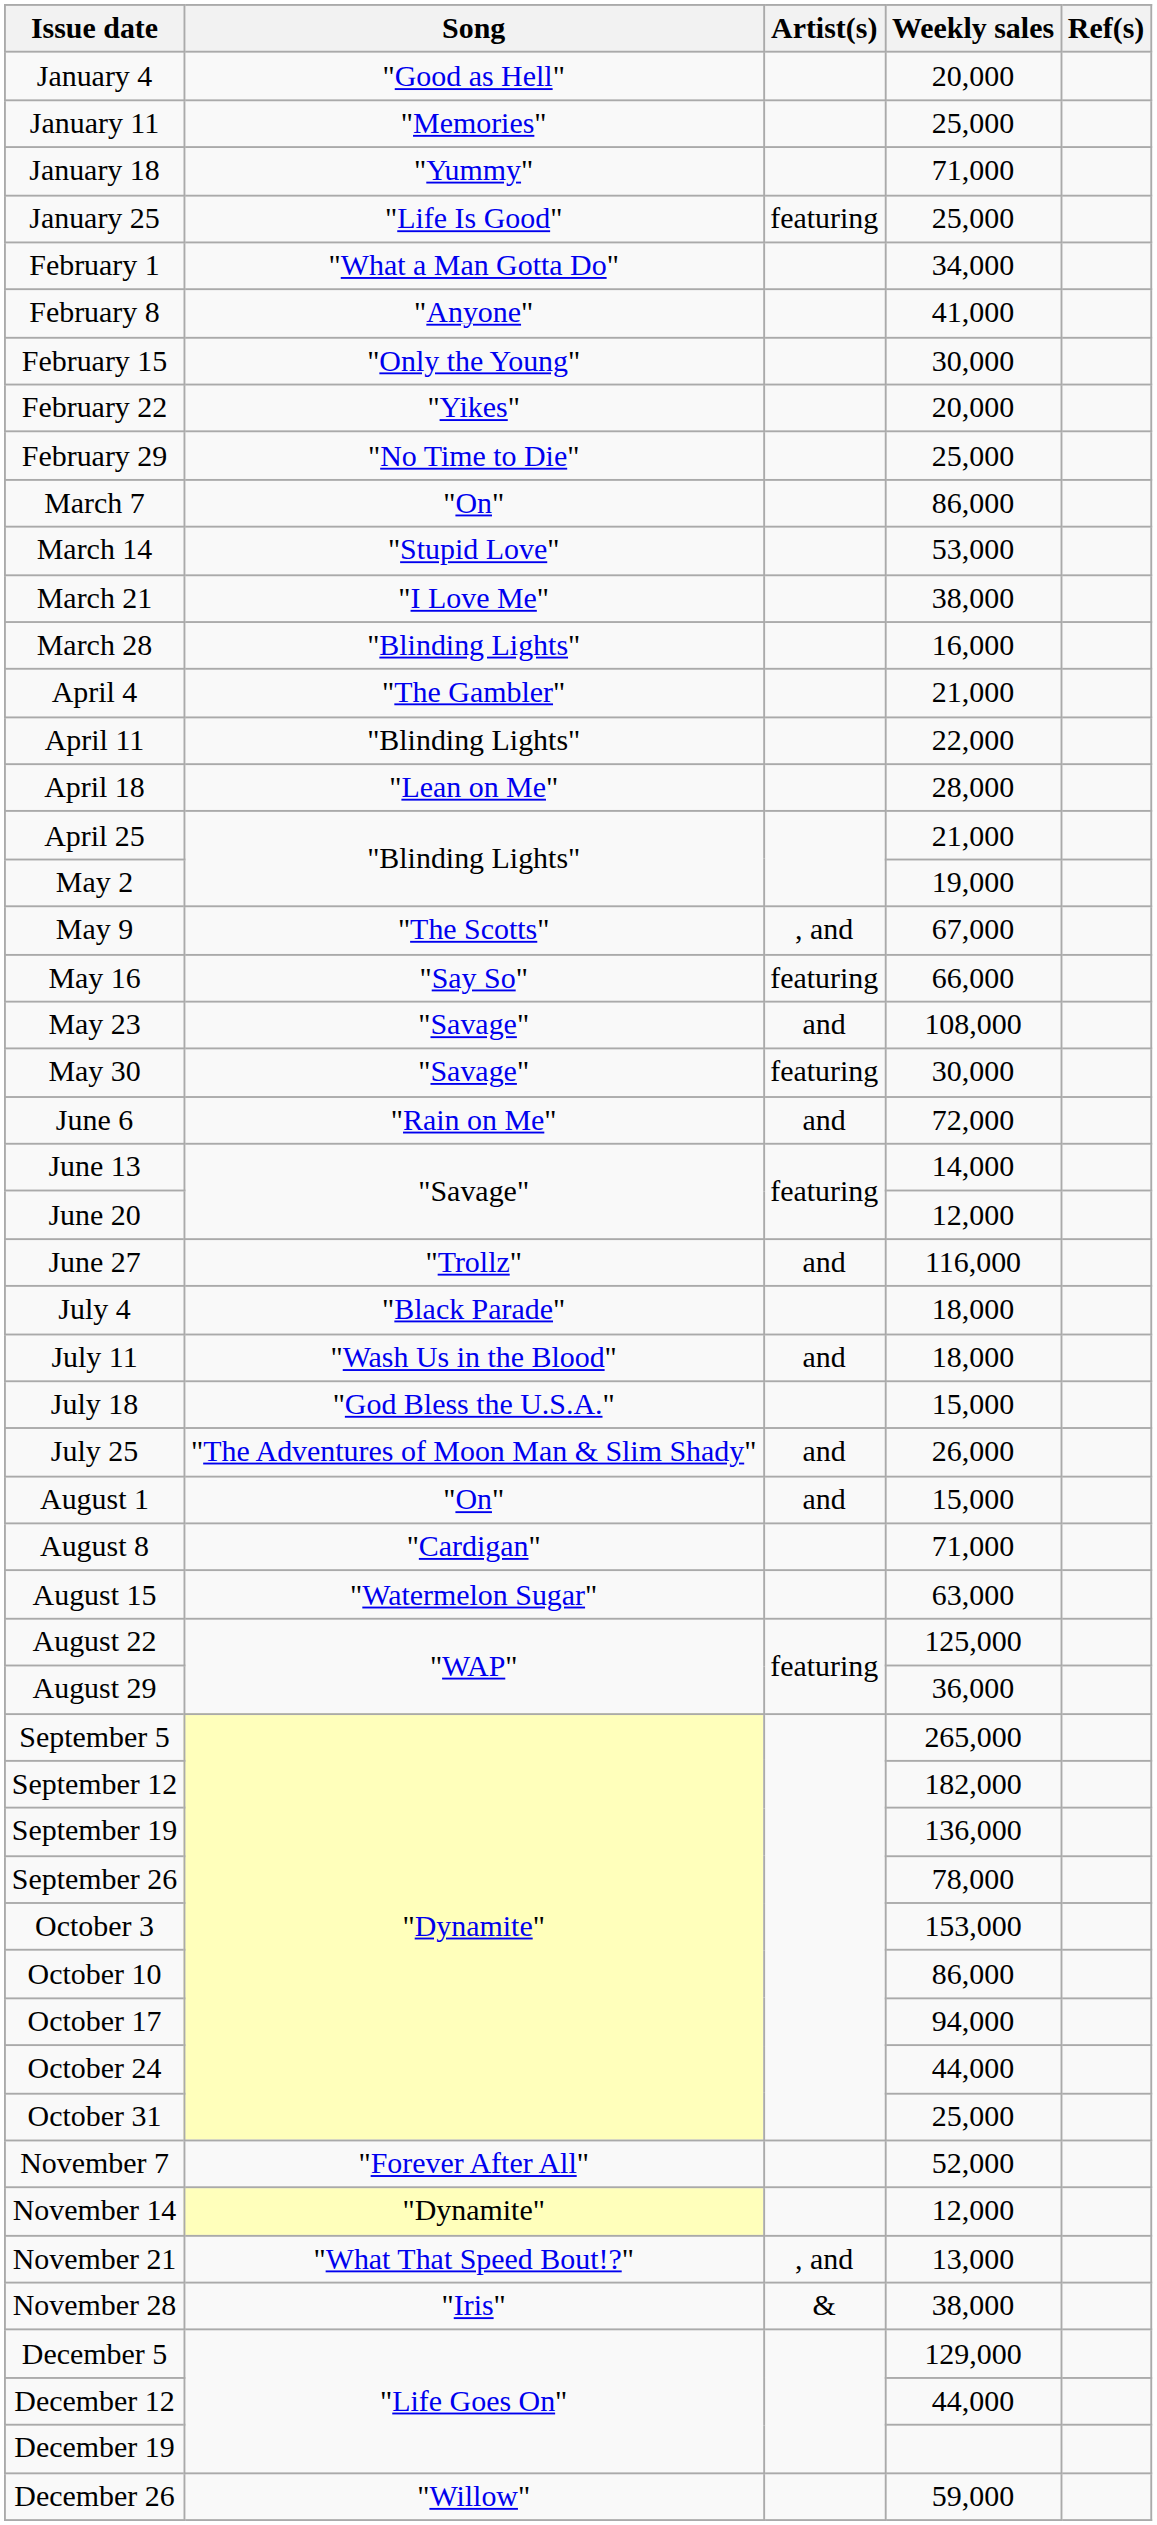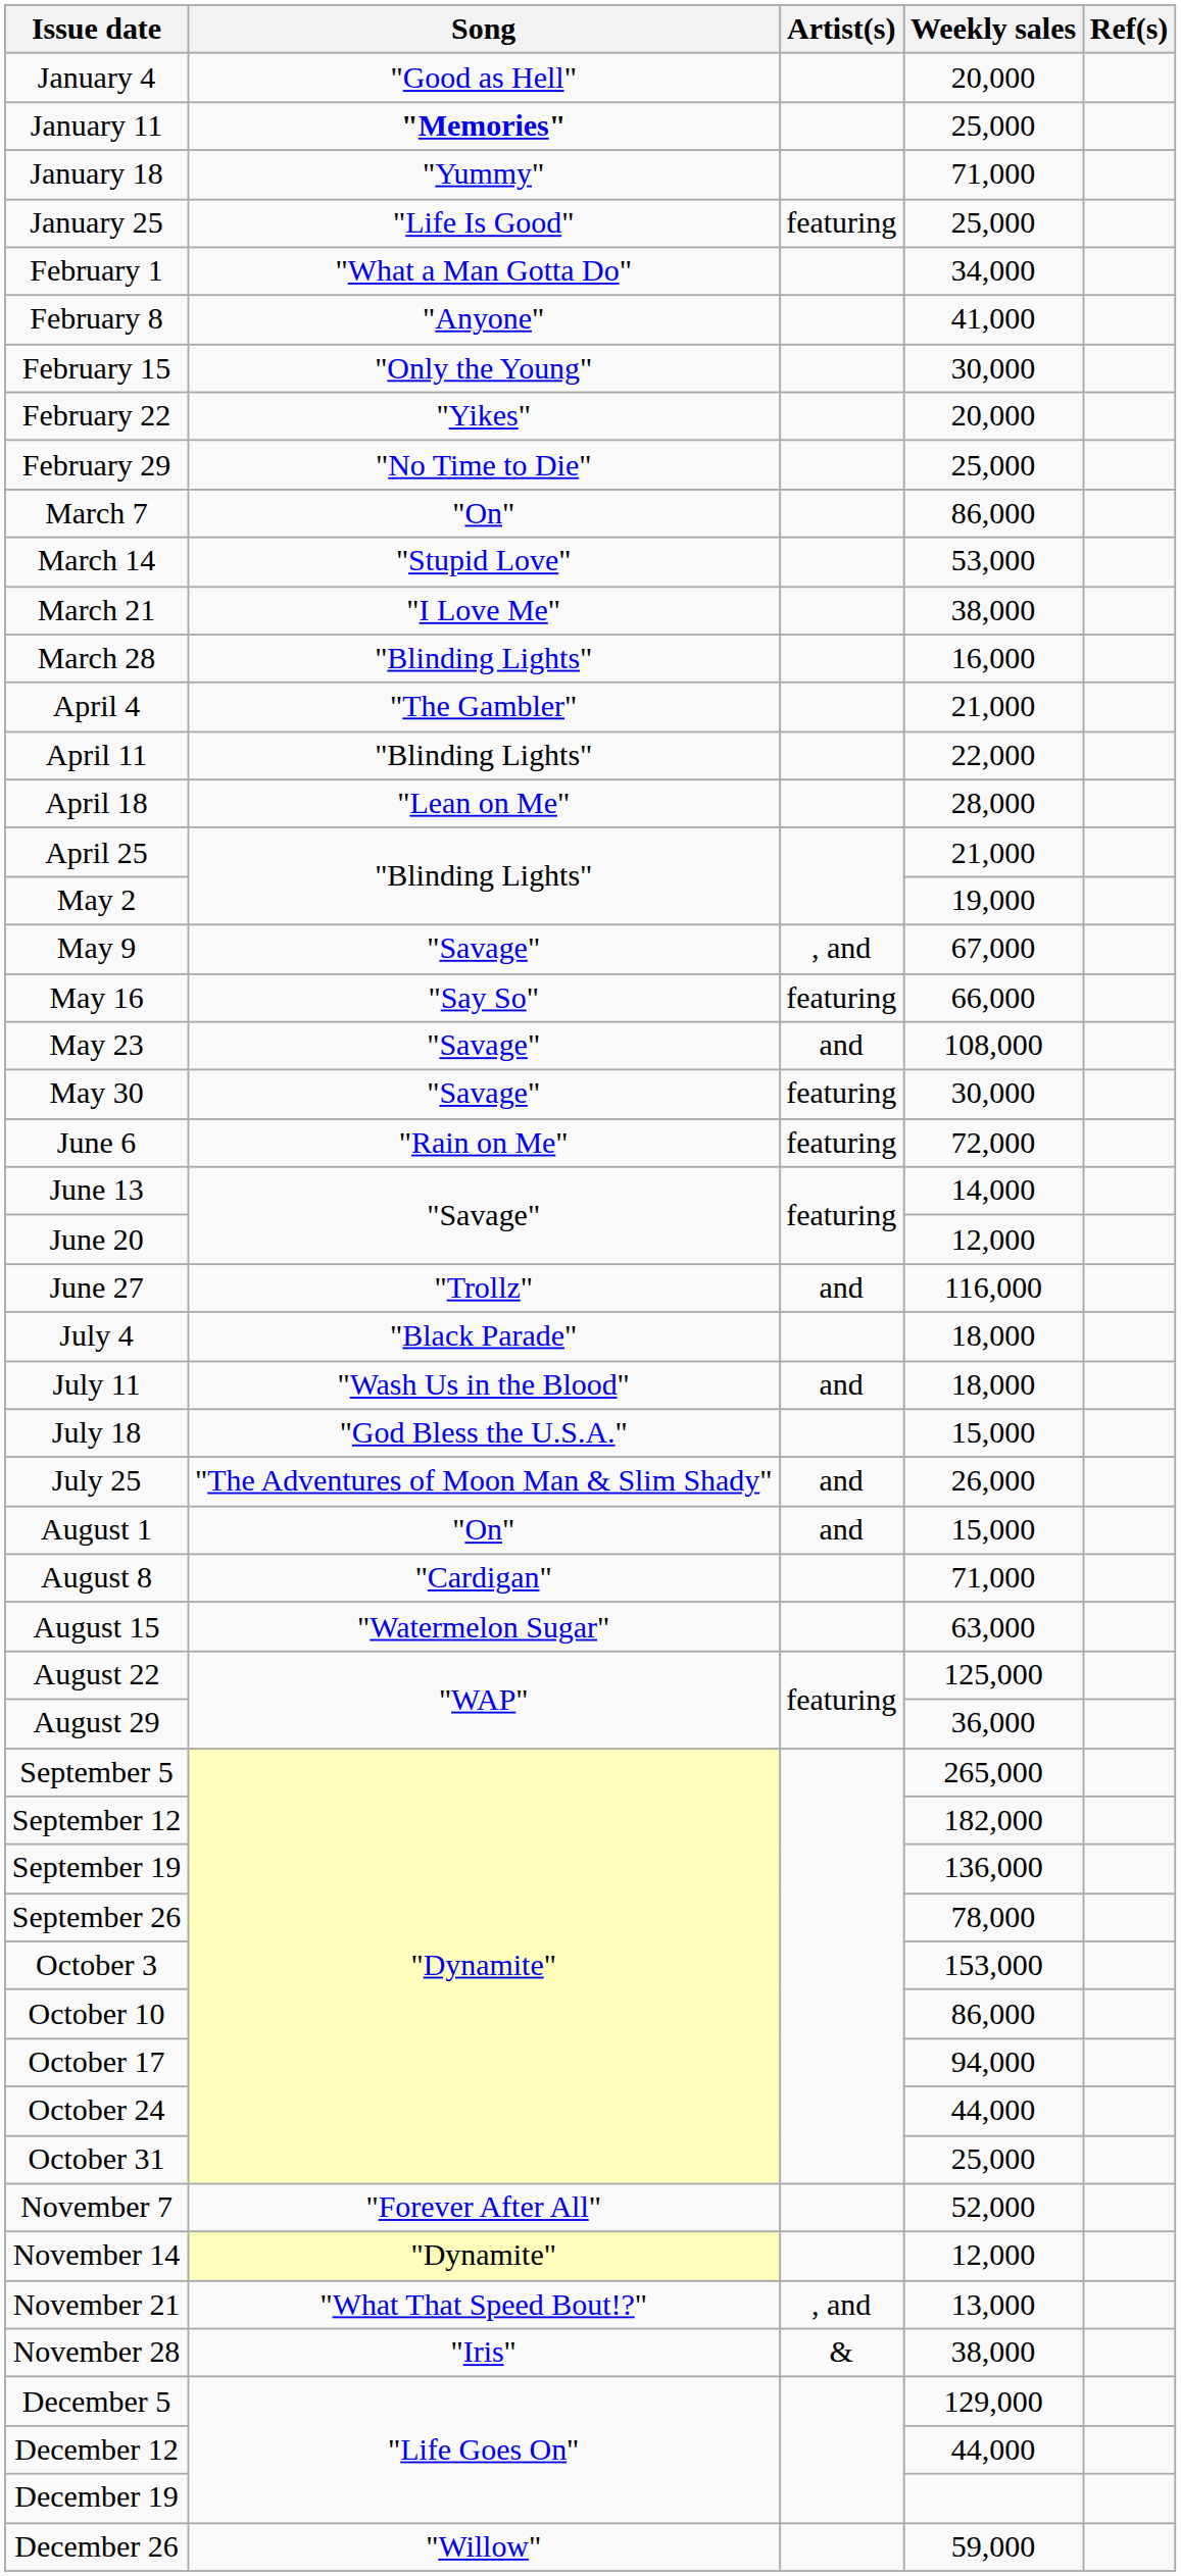 <table class="wikitable sortable" style="text-align: center;">
 <tr>
 <th>Issue date</th>
 <th>Song</th>
 <th>Artist(s)</th>
 <th>Weekly sales</th>
 <th>Ref(s)</th>
 </tr>
 <tr>
 <td>January 4</td>
 <td>"<a href='#'>Good as Hell</a>"</td>
 <td></td>
 <td>20,000</td>
 <td></td>
 </tr>
 <tr>
 <td>January 11</td>
-<td>"<a href='#'>Memories</a>"</td>
+<td><strong>"<a href='#'>Memories</a>"</strong></td>
 <td></td>
 <td>25,000</td>
 <td></td>
 </tr>
 <tr>
 <td>January 18</td>
 <td>"<a href='#'>Yummy</a>"</td>
 <td></td>
 <td>71,000</td>
 <td></td>
 </tr>
 <tr>
 <td>January 25</td>
 <td>"<a href='#'>Life Is Good</a>"</td>
 <td> featuring </td>
 <td>25,000</td>
 <td></td>
 </tr>
 <tr>
 <td>February 1</td>
 <td>"<a href='#'>What a Man Gotta Do</a>"</td>
 <td></td>
 <td>34,000</td>
 <td></td>
 </tr>
 <tr>
 <td>February 8</td>
 <td>"<a href='#'>Anyone</a>"</td>
 <td></td>
 <td>41,000</td>
 <td></td>
 </tr>
 <tr>
 <td>February 15</td>
 <td>"<a href='#'>Only the Young</a>"</td>
 <td></td>
 <td>30,000</td>
 <td></td>
 </tr>
 <tr>
 <td>February 22</td>
 <td>"<a href='#'>Yikes</a>"</td>
 <td></td>
 <td>20,000</td>
 <td></td>
 </tr>
 <tr>
 <td>February 29</td>
 <td>"<a href='#'>No Time to Die</a>"</td>
 <td></td>
 <td>25,000</td>
 <td></td>
 </tr>
 <tr>
 <td>March 7</td>
 <td>"<a href='#'>On</a>"</td>
 <td></td>
 <td>86,000</td>
 <td></td>
 </tr>
 <tr>
 <td>March 14</td>
 <td>"<a href='#'>Stupid Love</a>"</td>
 <td></td>
 <td>53,000</td>
 <td></td>
 </tr>
 <tr>
 <td>March 21</td>
 <td>"<a href='#'>I Love Me</a>"</td>
 <td></td>
 <td>38,000</td>
 <td></td>
 </tr>
 <tr>
 <td>March 28</td>
 <td>"<a href='#'>Blinding Lights</a>"</td>
 <td></td>
 <td>16,000</td>
 <td></td>
 </tr>
 <tr>
 <td>April 4</td>
 <td>"<a href='#'>The Gambler</a>"</td>
 <td></td>
 <td>21,000</td>
 <td></td>
 </tr>
 <tr>
 <td>April 11</td>
 <td>"Blinding Lights"</td>
 <td></td>
 <td>22,000</td>
 <td></td>
 </tr>
 <tr>
 <td>April 18</td>
 <td>"<a href='#'>Lean on Me</a>"</td>
 <td></td>
 <td>28,000</td>
 <td></td>
 </tr>
 <tr>
 <td>April 25</td>
 <td rowspan="2">"Blinding Lights"</td>
 <td rowspan="2"></td>
 <td>21,000</td>
 <td></td>
 </tr>
 <tr>
 <td>May 2</td>
 <td>19,000</td>
 <td></td>
 </tr>
 <tr>
 <td>May 9</td>
-<td>"<a href='#'>The Scotts</a>"</td>
+<td>"<a href='#'>Savage</a>"</td>
 <td>,  and </td>
 <td>67,000</td>
 <td></td>
 </tr>
 <tr>
 <td>May 16</td>
 <td>"<a href='#'>Say So</a>"</td>
 <td> featuring </td>
 <td>66,000</td>
 <td></td>
 </tr>
 <tr>
 <td>May 23</td>
 <td>"<a href='#'>Savage</a>"</td>
 <td> and </td>
 <td>108,000</td>
 <td></td>
 </tr>
 <tr>
 <td>May 30</td>
 <td>"<a href='#'>Savage</a>"</td>
 <td> featuring </td>
 <td>30,000</td>
 <td></td>
 </tr>
 <tr>
 <td>June 6</td>
 <td>"<a href='#'>Rain on Me</a>"</td>
-<td> and </td>
+<td> featuring </td>
 <td>72,000</td>
 <td></td>
 </tr>
 <tr>
 <td>June 13</td>
 <td rowspan="2">"Savage"</td>
 <td rowspan="2"> featuring </td>
 <td>14,000</td>
 <td></td>
 </tr>
 <tr>
 <td>June 20</td>
 <td>12,000</td>
 <td></td>
 </tr>
 <tr>
 <td>June 27</td>
 <td>"<a href='#'>Trollz</a>"</td>
 <td> and </td>
 <td>116,000</td>
 <td></td>
 </tr>
 <tr>
 <td>July 4</td>
 <td>"<a href='#'>Black Parade</a>"</td>
 <td></td>
 <td>18,000</td>
 <td></td>
 </tr>
 <tr>
 <td>July 11</td>
 <td>"<a href='#'>Wash Us in the Blood</a>"</td>
 <td> and </td>
 <td>18,000</td>
 <td></td>
 </tr>
 <tr>
 <td>July 18</td>
 <td>"<a href='#'>God Bless the U.S.A.</a>"</td>
 <td></td>
 <td>15,000</td>
 <td></td>
 </tr>
 <tr>
 <td>July 25</td>
 <td>"<a href='#'>The Adventures of Moon Man & Slim Shady</a>"</td>
 <td> and </td>
 <td>26,000</td>
 <td></td>
 </tr>
 <tr>
 <td>August 1</td>
 <td>"<a href='#'>On</a>"</td>
 <td> and </td>
 <td>15,000</td>
 <td></td>
 </tr>
 <tr>
 <td>August 8</td>
 <td>"<a href='#'>Cardigan</a>"</td>
 <td></td>
 <td>71,000</td>
 <td></td>
 </tr>
 <tr>
 <td>August 15</td>
 <td>"<a href='#'>Watermelon Sugar</a>"</td>
 <td></td>
 <td>63,000</td>
 <td></td>
 </tr>
 <tr>
 <td>August 22</td>
 <td rowspan="2">"<a href='#'>WAP</a>"</td>
 <td rowspan="2"> featuring </td>
 <td>125,000</td>
 <td></td>
 </tr>
 <tr>
 <td>August 29</td>
 <td>36,000</td>
 <td></td>
 </tr>
 <tr>
 <td>September 5</td>
 <td style="background:#FFFFBB" rowspan="9">"<a href='#'>Dynamite</a>" </td>
 <td rowspan="9"></td>
 <td>265,000</td>
 <td></td>
 </tr>
 <tr>
 <td>September 12</td>
 <td>182,000</td>
 <td></td>
 </tr>
 <tr>
 <td>September 19</td>
 <td>136,000</td>
 <td></td>
 </tr>
 <tr>
 <td>September 26</td>
 <td>78,000</td>
 <td></td>
 </tr>
 <tr>
 <td>October 3</td>
 <td>153,000</td>
 <td></td>
 </tr>
 <tr>
 <td>October 10</td>
 <td>86,000</td>
 <td></td>
 </tr>
 <tr>
 <td>October 17</td>
 <td>94,000</td>
 <td></td>
 </tr>
 <tr>
 <td>October 24</td>
 <td>44,000</td>
 <td></td>
 </tr>
 <tr>
 <td>October 31</td>
 <td>25,000</td>
 <td></td>
 </tr>
 <tr>
 <td>November 7</td>
 <td>"<a href='#'>Forever After All</a>"</td>
 <td></td>
 <td>52,000</td>
 <td></td>
 </tr>
 <tr>
 <td>November 14</td>
 <td style="background:#FFFFBB">"Dynamite" </td>
 <td></td>
 <td>12,000</td>
 <td></td>
 </tr>
 <tr>
 <td>November 21</td>
 <td>"<a href='#'>What That Speed Bout!?</a>"</td>
 <td>,  and </td>
 <td>13,000</td>
 <td></td>
 </tr>
 <tr>
 <td>November 28</td>
 <td>"<a href='#'>Iris</a>"</td>
 <td> & </td>
 <td>38,000</td>
 <td></td>
 </tr>
 <tr>
 <td>December 5</td>
 <td rowspan="3">"<a href='#'>Life Goes On</a>"</td>
 <td rowspan="3"></td>
 <td>129,000</td>
 <td></td>
 </tr>
 <tr>
 <td>December 12</td>
 <td>44,000</td>
 <td></td>
 </tr>
 <tr>
 <td>December 19</td>
 <td></td>
 <td></td>
 </tr>
 <tr>
 <td>December 26</td>
 <td>"<a href='#'>Willow</a>"</td>
 <td></td>
 <td>59,000</td>
 <td></td>
 </tr>
 </table>
